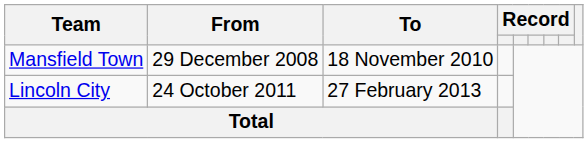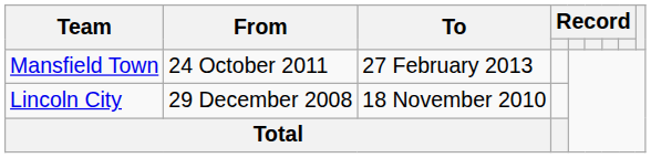 <table class=wikitable style=text-align:center>
 <tr>
 <th rowspan="2">Team</th>
 <th rowspan="2">From</th>
 <th rowspan="2">To</th>
 <th colspan="5">Record</th>
 <th rowspan="2"></th>
 </tr>
 <tr>
 <th></th>
 <th></th>
 <th></th>
 <th></th>
 <th></th>
 </tr>
 <tr>
 <td align=left><a href='#'>Mansfield Town</a></td>
-<td align=left>29 December 2008</td>
-<td align=left>18 November 2010<br></td>
+<td align=left>24 October 2011</td>
+<td align=left>27 February 2013<br></td>
 <td></td>
 </tr>
 <tr>
 <td align=left><a href='#'>Lincoln City</a></td>
-<td align=left>24 October 2011</td>
-<td align=left>27 February 2013<br></td>
+<td align=left>29 December 2008</td>
+<td align=left>18 November 2010<br></td>
 <td></td>
 </tr>
 <tr>
 <th colspan="3">Total<br></th>
 <th></th>
 </tr>
 </table>
